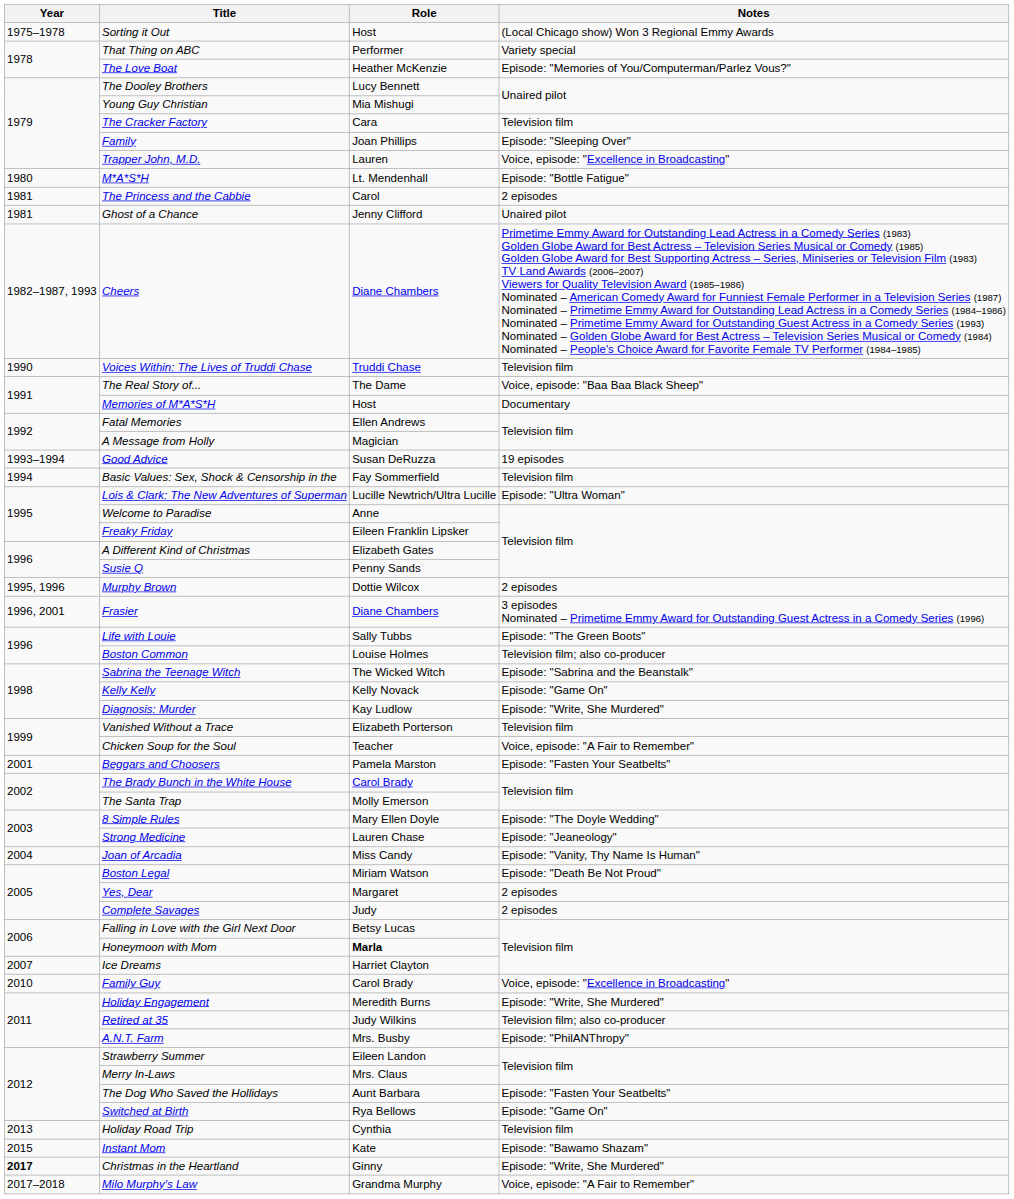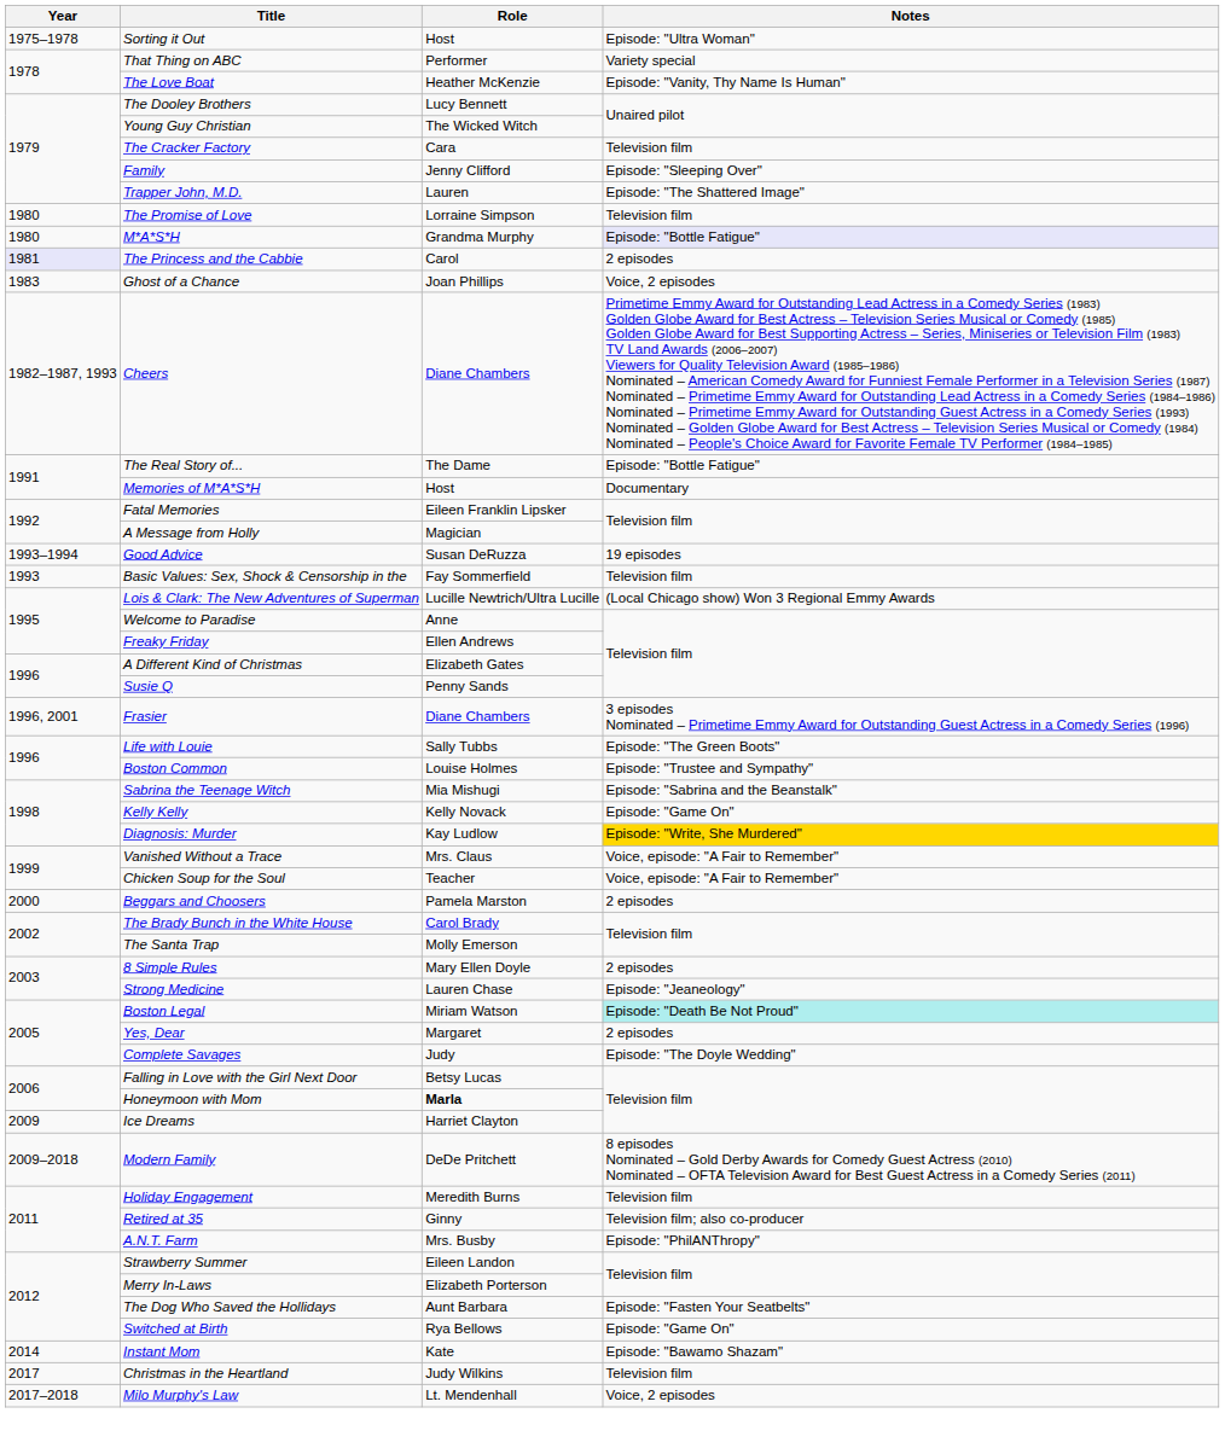 <table class="wikitable sortable">
 <tr>
 <th>Year</th>
 <th>Title</th>
 <th>Role</th>
 <th class="unsortable">Notes</th>
 </tr>
 <tr>
 <td>1975–1978</td>
 <td><em>Sorting it Out</em></td>
 <td>Host</td>
-<td>(Local Chicago show) Won 3 Regional Emmy Awards</td>
+<td>Episode: "Ultra Woman"</td>
 </tr>
 <tr>
 <td rowspan="2">1978</td>
 <td><em>That Thing on ABC</em></td>
 <td>Performer</td>
 <td>Variety special</td>
 </tr>
 <tr>
 <td data-sort-value="Love Boat, The"><em><a href='#'>The Love Boat</a></em></td>
 <td>Heather McKenzie</td>
-<td>Episode: "Memories of You/Computerman/Parlez Vous?"</td>
+<td>Episode: "Vanity, Thy Name Is Human"</td>
 </tr>
 <tr>
 <td rowspan="5">1979</td>
 <td data-sort-value="Dooley Brothers, The"><em>The Dooley Brothers</em></td>
 <td>Lucy Bennett</td>
 <td rowspan="2">Unaired pilot</td>
 </tr>
 <tr>
 <td><em>Young Guy Christian</em></td>
-<td>Mia Mishugi</td>
+<td>The Wicked Witch</td>
 </tr>
 <tr>
 <td data-sort-value="Cracker Factory, The"><em><a href='#'>The Cracker Factory</a></em></td>
 <td>Cara</td>
 <td>Television film</td>
 </tr>
 <tr>
 <td><em><a href='#'>Family</a></em></td>
-<td>Joan Phillips</td>
+<td>Jenny Clifford</td>
 <td>Episode: "Sleeping Over"</td>
 </tr>
 <tr>
 <td><em><a href='#'>Trapper John, M.D.</a></em></td>
 <td>Lauren</td>
-<td>Voice, episode: "<a href='#'>Excellence in Broadcasting</a>"</td>
+<td>Episode: "The Shattered Image"</td>
+</tr>
+<tr>
+<td>1980</td>
+<td data-sort-value="Promise of Love, The"><em><a href='#'>The Promise of Love</a></em></td>
+<td>Lorraine Simpson</td>
+<td>Television film</td>
 </tr>
 <tr>
 <td>1980</td>
 <td><em><a href='#'>M*A*S*H</a></em></td>
-<td>Lt. Mendenhall</td>
-<td>Episode: "Bottle Fatigue"</td>
+<td>Grandma Murphy</td>
+<td style="background: lavender;">Episode: "Bottle Fatigue"</td>
 </tr>
 <tr>
-<td>1981</td>
+<td style="background: lavender;">1981</td>
 <td data-sort-value="Princess and the Cabbie, The"><em><a href='#'>The Princess and the Cabbie</a></em></td>
 <td>Carol</td>
 <td>2 episodes</td>
 </tr>
 <tr>
-<td>1981</td>
+<td>1983</td>
 <td><em>Ghost of a Chance</em></td>
-<td>Jenny Clifford</td>
-<td>Unaired pilot</td>
+<td>Joan Phillips</td>
+<td>Voice, 2 episodes</td>
 </tr>
 <tr>
 <td>1982–1987, 1993</td>
 <td><em><a href='#'>Cheers</a></em></td>
 <td><a href='#'>Diane Chambers</a></td>
 <td><a href='#'>Primetime Emmy Award for Outstanding Lead Actress in a Comedy Series</a> <small>(1983)</small><br> <a href='#'>Golden Globe Award for Best Actress – Television Series Musical or Comedy</a> <small>(1985)</small><br> <a href='#'>Golden Globe Award for Best Supporting Actress – Series, Miniseries or Television Film</a> <small>(1983)</small><br> <a href='#'>TV Land Awards</a> <small>(2006–2007)</small><br> <a href='#'>Viewers for Quality Television Award</a> <small>(1985–1986)</small><br> Nominated – <a href='#'>American Comedy Award for Funniest Female Performer in a Television Series</a> <small>(1987)</small><br> Nominated – <a href='#'>Primetime Emmy Award for Outstanding Lead Actress in a Comedy Series</a> <small>(1984–1986)</small><br> Nominated – <a href='#'>Primetime Emmy Award for Outstanding Guest Actress in a Comedy Series</a> <small>(1993)</small><br> Nominated – <a href='#'>Golden Globe Award for Best Actress – Television Series Musical or Comedy</a> <small>(1984)</small><br> Nominated – <a href='#'>People's Choice Award for Favorite Female TV Performer</a> <small>(1984–1985)</small></td>
 </tr>
 <tr>
-<td>1990</td>
-<td><em><a href='#'>Voices Within: The Lives of Truddi Chase</a></em></td>
-<td><a href='#'>Truddi Chase</a></td>
-<td>Television film</td>
-</tr>
-<tr>
 <td rowspan="2">1991</td>
 <td data-sort-value="Real Story of..., The"><em>The Real Story of...</em></td>
 <td>The Dame</td>
-<td>Voice, episode: "Baa Baa Black Sheep"</td>
+<td>Episode: "Bottle Fatigue"</td>
 </tr>
 <tr>
 <td><em><a href='#'>Memories of M*A*S*H</a></em></td>
 <td>Host</td>
 <td>Documentary</td>
 </tr>
 <tr>
 <td rowspan="2">1992</td>
 <td><em>Fatal Memories</em></td>
-<td>Ellen Andrews</td>
+<td>Eileen Franklin Lipsker</td>
 <td rowspan="2">Television film</td>
 </tr>
 <tr>
 <td data-sort-value="Message from Holly, A"><em>A Message from Holly</em></td>
 <td>Magician</td>
 </tr>
 <tr>
 <td>1993–1994</td>
 <td><em><a href='#'>Good Advice</a></em></td>
 <td>Susan DeRuzza</td>
 <td>19 episodes</td>
 </tr>
 <tr>
-<td>1994</td>
+<td>1993</td>
 <td><em>Basic Values: Sex, Shock & Censorship in the </em></td>
 <td>Fay Sommerfield</td>
 <td>Television film</td>
 </tr>
 <tr>
 <td rowspan="3">1995</td>
 <td><em><a href='#'>Lois & Clark: The New Adventures of Superman</a></em></td>
 <td>Lucille Newtrich/Ultra Lucille</td>
-<td>Episode: "Ultra Woman"</td>
+<td>(Local Chicago show) Won 3 Regional Emmy Awards</td>
 </tr>
 <tr>
 <td><em>Welcome to Paradise</em></td>
 <td>Anne</td>
 <td rowspan="4">Television film</td>
 </tr>
 <tr>
 <td><em><a href='#'>Freaky Friday</a></em></td>
-<td>Eileen Franklin Lipsker</td>
+<td>Ellen Andrews</td>
 </tr>
 <tr>
 <td rowspan="2">1996</td>
 <td data-sort-value="Different Kind of Christmas, A"><em>A Different Kind of Christmas</em></td>
 <td>Elizabeth Gates</td>
 </tr>
 <tr>
 <td><em><a href='#'>Susie Q</a></em></td>
 <td>Penny Sands</td>
-</tr>
-<tr>
-<td>1995, 1996</td>
-<td><em><a href='#'>Murphy Brown</a></em></td>
-<td>Dottie Wilcox</td>
-<td>2 episodes</td>
 </tr>
 <tr>
 <td>1996, 2001</td>
 <td><em><a href='#'>Frasier</a></em></td>
 <td><a href='#'>Diane Chambers</a></td>
 <td>3 episodes<br> Nominated – <a href='#'>Primetime Emmy Award for Outstanding Guest Actress in a Comedy Series</a> <small>(1996)</small></td>
 </tr>
 <tr>
 <td rowspan="2">1996</td>
 <td><em><a href='#'>Life with Louie</a></em></td>
 <td>Sally Tubbs</td>
 <td>Episode: "The Green Boots"</td>
 </tr>
 <tr>
 <td><em><a href='#'>Boston Common</a></em></td>
 <td>Louise Holmes</td>
-<td>Television film; also co-producer</td>
+<td>Episode: "Trustee and Sympathy"</td>
 </tr>
 <tr>
 <td rowspan="3">1998</td>
 <td><em><a href='#'>Sabrina the Teenage Witch</a></em></td>
-<td>The Wicked Witch</td>
+<td>Mia Mishugi</td>
 <td>Episode: "Sabrina and the Beanstalk"</td>
 </tr>
 <tr>
 <td><em><a href='#'>Kelly Kelly</a></em></td>
 <td>Kelly Novack</td>
 <td>Episode: "Game On"</td>
 </tr>
 <tr>
 <td><em><a href='#'>Diagnosis: Murder</a></em></td>
 <td>Kay Ludlow</td>
-<td>Episode: "Write, She Murdered"</td>
+<td style="background: gold;">Episode: "Write, She Murdered"</td>
 </tr>
 <tr>
 <td rowspan="2">1999</td>
 <td><em>Vanished Without a Trace</em></td>
-<td>Elizabeth Porterson</td>
-<td>Television film</td>
+<td>Mrs. Claus</td>
+<td>Voice, episode: "A Fair to Remember"</td>
 </tr>
 <tr>
 <td><em>Chicken Soup for the Soul</em></td>
 <td>Teacher</td>
 <td>Voice, episode: "A Fair to Remember"</td>
 </tr>
 <tr>
-<td>2001</td>
+<td>2000</td>
 <td><em><a href='#'>Beggars and Choosers</a></em></td>
 <td>Pamela Marston</td>
-<td>Episode: "Fasten Your Seatbelts"</td>
+<td>2 episodes</td>
 </tr>
 <tr>
 <td rowspan="2">2002</td>
 <td data-sort-value="Brady Bunch in the White House, The"><em><a href='#'>The Brady Bunch in the White House</a></em></td>
 <td><a href='#'>Carol Brady</a></td>
 <td rowspan="2">Television film</td>
 </tr>
 <tr>
 <td data-sort-value="Santa Trap, The"><em>The Santa Trap</em></td>
 <td>Molly Emerson</td>
 </tr>
 <tr>
 <td rowspan="2">2003</td>
 <td><em><a href='#'>8 Simple Rules</a></em></td>
 <td>Mary Ellen Doyle</td>
-<td>Episode: "The Doyle Wedding"</td>
+<td>2 episodes</td>
 </tr>
 <tr>
 <td><em><a href='#'>Strong Medicine</a></em></td>
 <td>Lauren Chase</td>
 <td>Episode: "Jeaneology"</td>
 </tr>
 <tr>
-<td>2004</td>
-<td><em><a href='#'>Joan of Arcadia</a></em></td>
-<td>Miss Candy</td>
-<td>Episode: "Vanity, Thy Name Is Human"</td>
-</tr>
-<tr>
 <td rowspan="3">2005</td>
 <td><em><a href='#'>Boston Legal</a></em></td>
 <td>Miriam Watson</td>
-<td>Episode: "Death Be Not Proud"</td>
+<td style="background: paleturquoise;">Episode: "Death Be Not Proud"</td>
 </tr>
 <tr>
 <td><em><a href='#'>Yes, Dear</a></em></td>
 <td>Margaret</td>
 <td>2 episodes</td>
 </tr>
 <tr>
 <td><em><a href='#'>Complete Savages</a></em></td>
 <td>Judy</td>
-<td>2 episodes</td>
+<td>Episode: "The Doyle Wedding"</td>
 </tr>
 <tr>
 <td rowspan="2">2006</td>
 <td><em>Falling in Love with the Girl Next Door</em></td>
 <td>Betsy Lucas</td>
 <td rowspan="3">Television film</td>
 </tr>
 <tr>
 <td><em>Honeymoon with Mom </em></td>
 <td><strong>Marla</strong></td>
 </tr>
 <tr>
-<td>2007</td>
+<td>2009</td>
 <td><em>Ice Dreams</em></td>
 <td>Harriet Clayton</td>
 </tr>
 <tr>
-<td>2010</td>
-<td><em><a href='#'>Family Guy</a></em></td>
-<td>Carol Brady</td>
-<td>Voice, episode: "<a href='#'>Excellence in Broadcasting</a>"</td>
+<td>2009–2018</td>
+<td><em><a href='#'>Modern Family</a></em></td>
+<td>DeDe Pritchett</td>
+<td>8 episodes<br> Nominated – Gold Derby Awards for Comedy Guest Actress <small>(2010)</small> <br> Nominated – OFTA Television Award for Best Guest Actress in a Comedy Series <small>(2011)</small></td>
 </tr>
 <tr>
 <td rowspan="3">2011</td>
 <td><em><a href='#'>Holiday Engagement</a></em></td>
 <td>Meredith Burns</td>
-<td>Episode: "Write, She Murdered"</td>
+<td>Television film</td>
 </tr>
 <tr>
 <td><em><a href='#'>Retired at 35</a></em></td>
-<td>Judy Wilkins</td>
+<td>Ginny</td>
 <td>Television film; also co-producer</td>
 </tr>
 <tr>
 <td><em><a href='#'>A.N.T. Farm</a></em></td>
 <td>Mrs. Busby</td>
 <td>Episode: "PhilANThropy"</td>
 </tr>
 <tr>
 <td rowspan="4">2012</td>
 <td><em>Strawberry Summer</em></td>
 <td>Eileen Landon</td>
 <td rowspan="2">Television film</td>
 </tr>
 <tr>
 <td><em>Merry In-Laws</em></td>
-<td>Mrs. Claus</td>
+<td>Elizabeth Porterson</td>
 </tr>
 <tr>
 <td data-sort-value="Dog Who Saved the Hollidays, The"><em>The Dog Who Saved the Hollidays</em></td>
 <td>Aunt Barbara</td>
 <td>Episode: "Fasten Your Seatbelts"</td>
 </tr>
 <tr>
 <td><em><a href='#'>Switched at Birth</a></em></td>
 <td>Rya Bellows</td>
 <td>Episode: "Game On"</td>
 </tr>
 <tr>
-<td>2013</td>
-<td><em>Holiday Road Trip</em></td>
-<td>Cynthia</td>
-<td>Television film</td>
-</tr>
-<tr>
-<td>2015</td>
+<td>2014</td>
 <td><em><a href='#'>Instant Mom</a></em></td>
 <td>Kate</td>
 <td>Episode: "Bawamo Shazam"</td>
 </tr>
 <tr>
-<td><strong>2017</strong></td>
+<td>2017</td>
 <td><em>Christmas in the Heartland</em></td>
-<td>Ginny</td>
-<td>Episode: "Write, She Murdered"</td>
+<td>Judy Wilkins</td>
+<td>Television film</td>
 </tr>
 <tr>
 <td>2017–2018</td>
 <td><em><a href='#'>Milo Murphy's Law</a></em></td>
-<td>Grandma Murphy</td>
-<td>Voice, episode: "A Fair to Remember"</td>
+<td>Lt. Mendenhall</td>
+<td>Voice, 2 episodes</td>
 </tr>
 </table>
